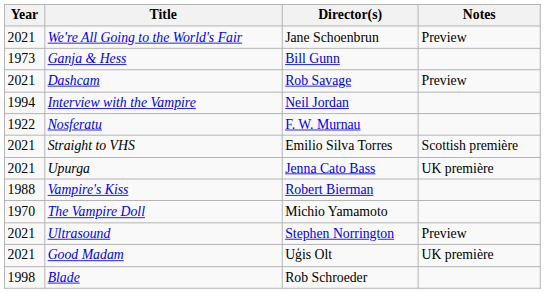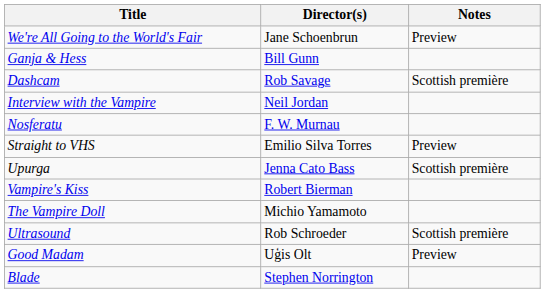 <table class="sortable wikitable" style="width:100%; margin-bottom:4px">
 <tr>
-<th>Year</th>
 <th>Title</th>
 <th>Director(s)</th>
 <th>Notes</th>
 </tr>
 <tr>
-<td>2021</td>
 <td><em><a href='#'>We're All Going to the World's Fair</a></em></td>
 <td>Jane Schoenbrun</td>
 <td>Preview</td>
 </tr>
 <tr>
-<td>1973</td>
 <td><em><a href='#'>Ganja & Hess</a></em></td>
 <td><a href='#'>Bill Gunn</a></td>
 <td></td>
 </tr>
 <tr>
-<td>2021</td>
 <td><em><a href='#'>Dashcam</a></em></td>
 <td><a href='#'>Rob Savage</a></td>
-<td>Preview</td>
+<td>Scottish première</td>
 </tr>
 <tr>
-<td>1994</td>
 <td><em><a href='#'>Interview with the Vampire</a></em></td>
 <td><a href='#'>Neil Jordan</a></td>
 <td></td>
 </tr>
 <tr>
-<td>1922</td>
 <td><em><a href='#'>Nosferatu</a></em></td>
 <td><a href='#'>F. W. Murnau</a></td>
 <td></td>
 </tr>
 <tr>
-<td>2021</td>
 <td><em>Straight to VHS</em></td>
 <td>Emilio Silva Torres</td>
+<td>Preview</td>
+</tr>
+<tr>
+<td><em>Upurga</em></td>
+<td><a href='#'>Jenna Cato Bass</a></td>
 <td>Scottish première</td>
 </tr>
 <tr>
-<td>2021</td>
-<td><em>Upurga</em></td>
-<td><a href='#'>Jenna Cato Bass</a></td>
-<td>UK première</td>
-</tr>
-<tr>
-<td>1988</td>
 <td><em><a href='#'>Vampire's Kiss</a></em></td>
 <td><a href='#'>Robert Bierman</a></td>
 <td></td>
 </tr>
 <tr>
-<td>1970</td>
 <td><em><a href='#'>The Vampire Doll</a></em></td>
 <td>Michio Yamamoto</td>
 <td></td>
 </tr>
 <tr>
-<td>2021</td>
 <td><em><a href='#'>Ultrasound</a></em></td>
-<td><a href='#'>Stephen Norrington</a></td>
+<td>Rob Schroeder</td>
+<td>Scottish première</td>
+</tr>
+<tr>
+<td><em><a href='#'>Good Madam</a></em></td>
+<td>Uģis Olt</td>
 <td>Preview</td>
 </tr>
 <tr>
-<td>2021</td>
-<td><em><a href='#'>Good Madam</a></em></td>
-<td>Uģis Olt</td>
-<td>UK première</td>
-</tr>
-<tr>
-<td>1998</td>
 <td><em><a href='#'>Blade</a></em></td>
-<td>Rob Schroeder</td>
+<td><a href='#'>Stephen Norrington</a></td>
 <td></td>
 </tr>
 </table>
